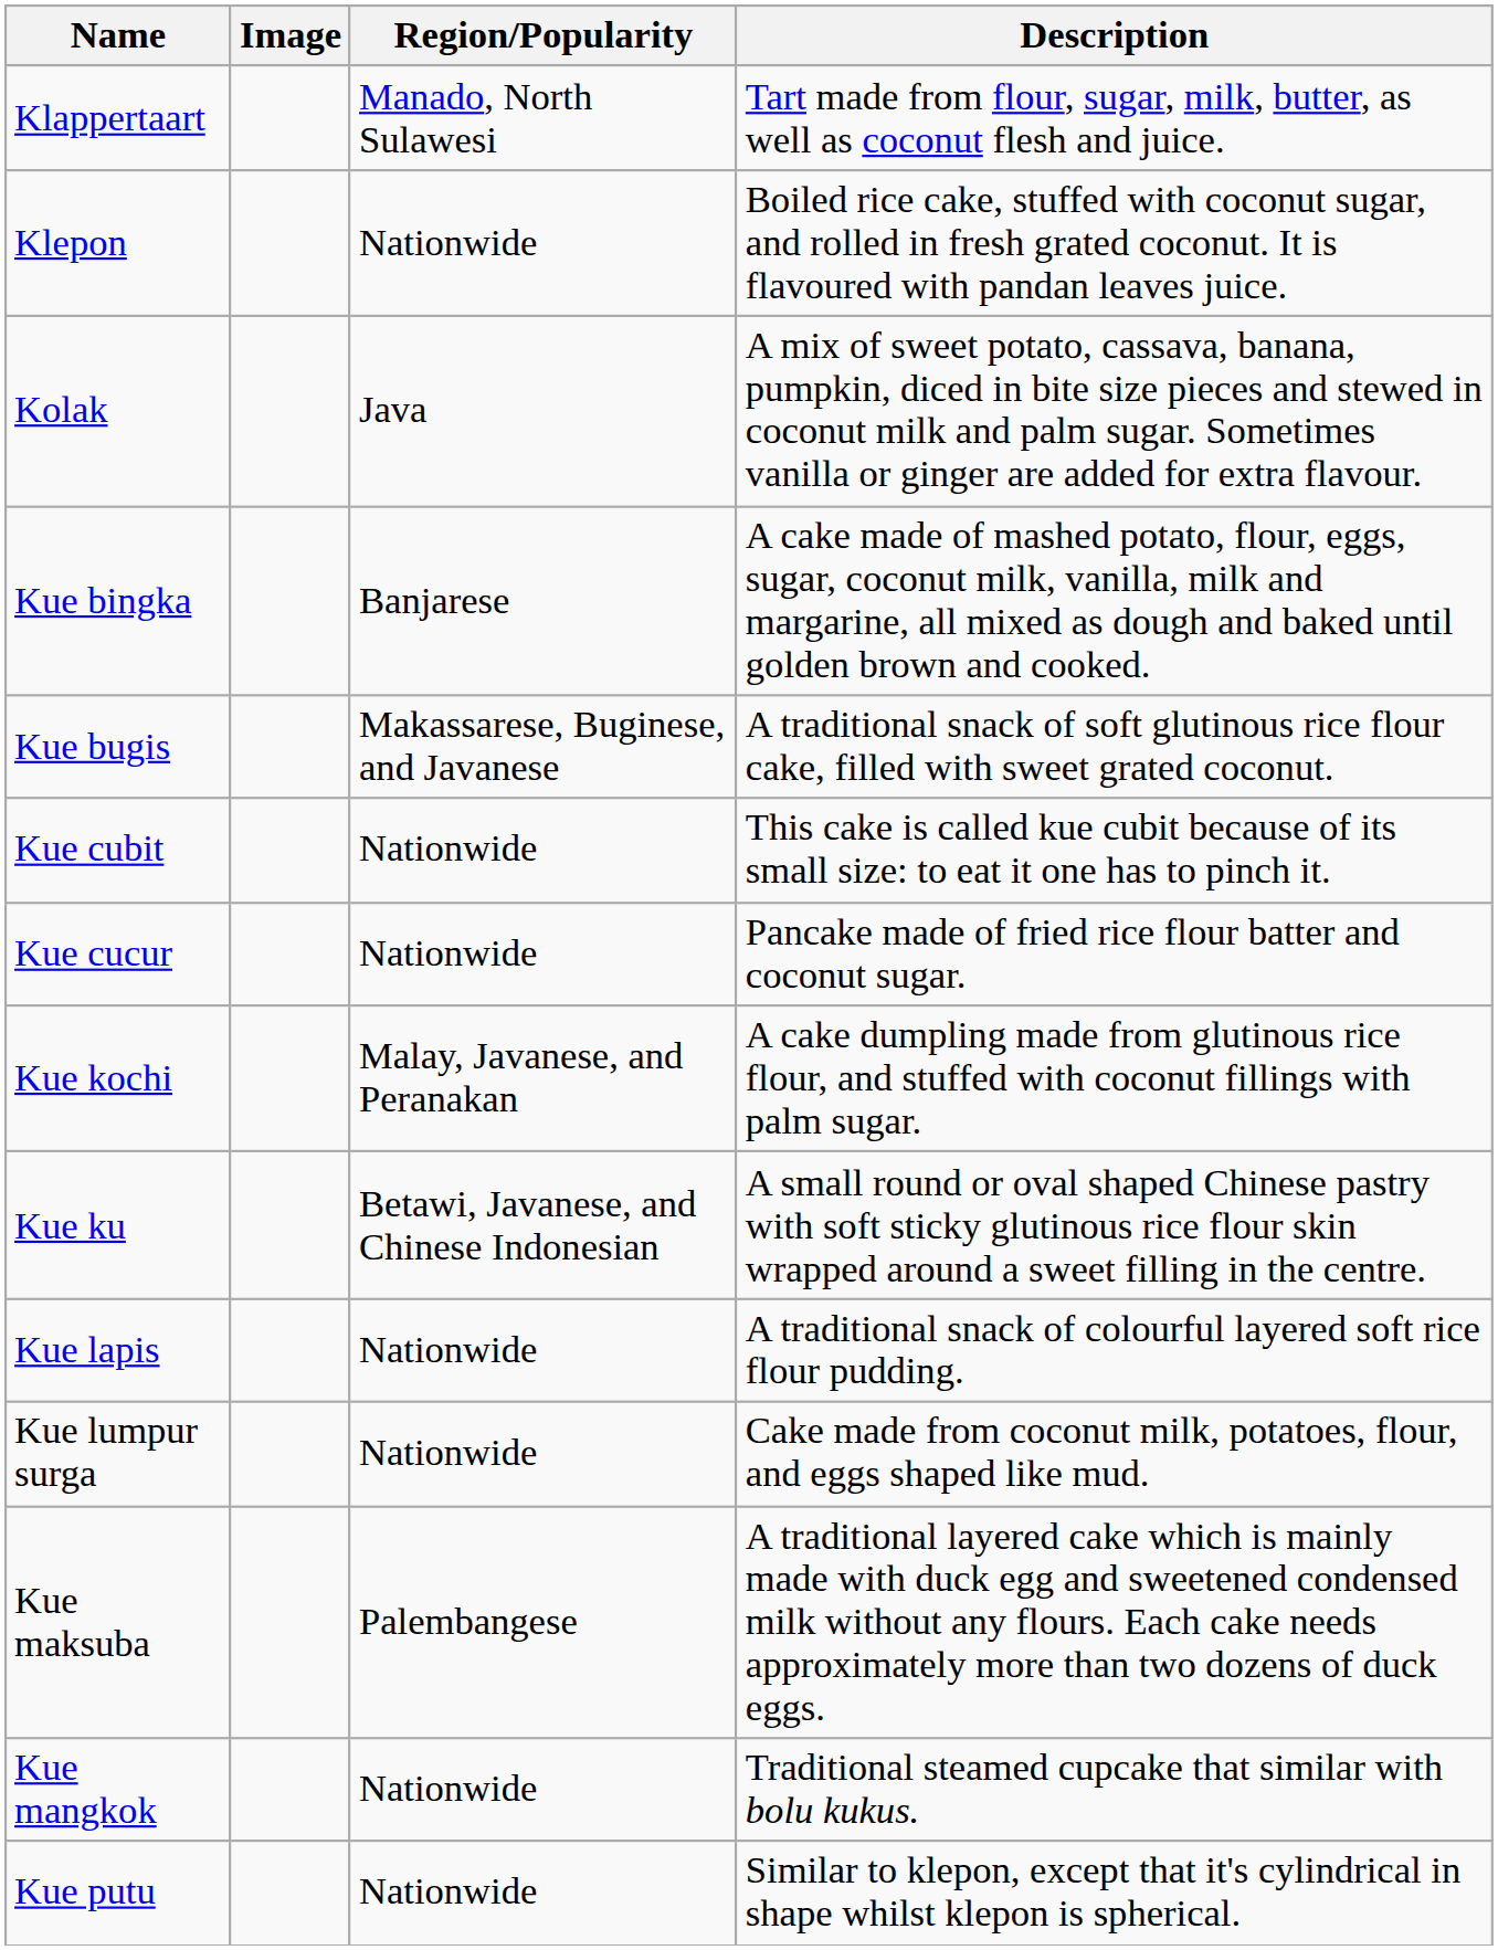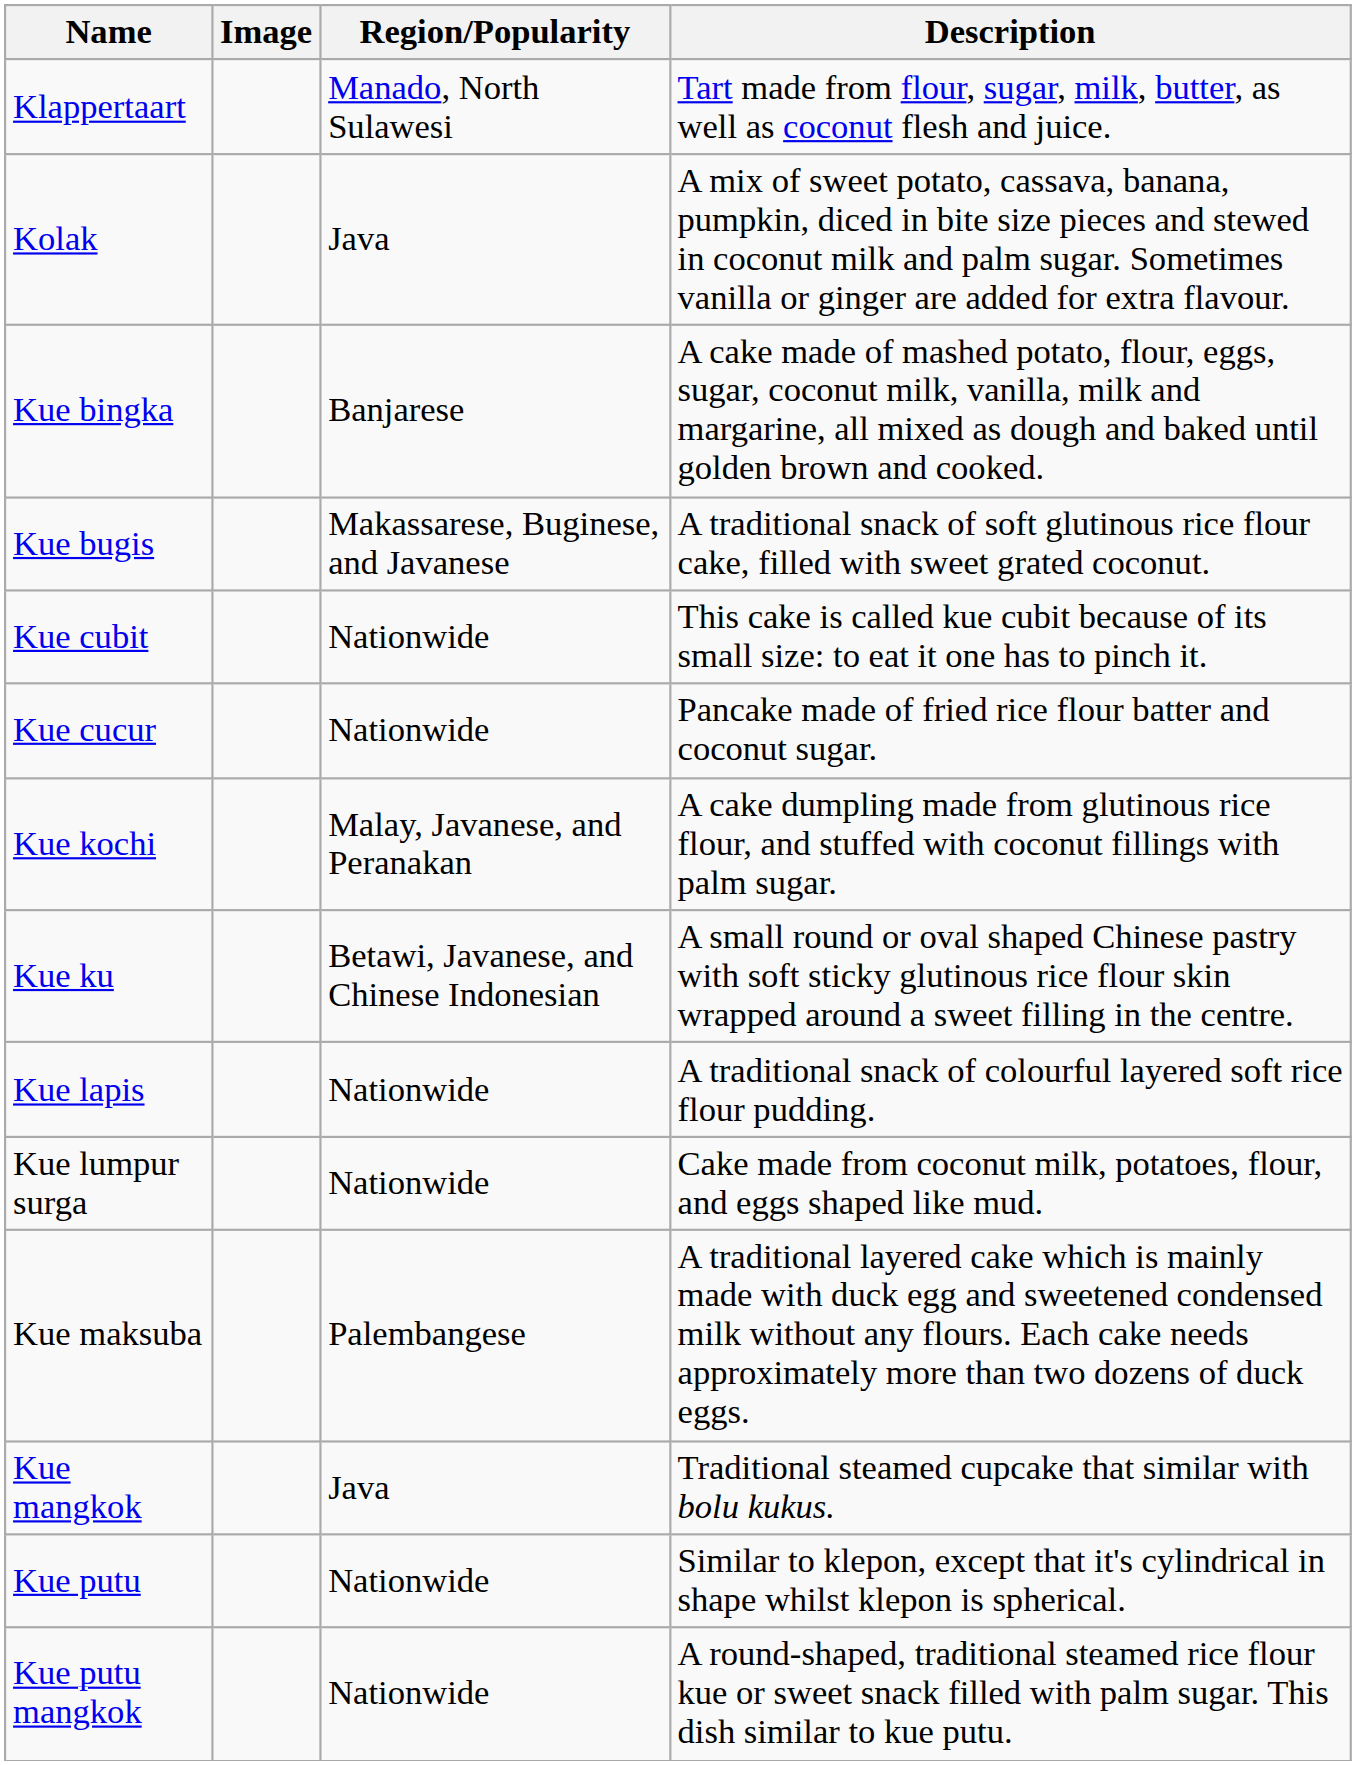 <table class="wikitable sortable" width="100%">
 <tr>
 <th>Name</th>
 <th>Image</th>
 <th>Region/Popularity</th>
 <th>Description</th>
 </tr>
 <tr>
 <td><a href='#'>Klappertaart</a></td>
 <td></td>
 <td><a href='#'>Manado</a>, North Sulawesi</td>
 <td><a href='#'>Tart</a> made from <a href='#'>flour</a>, <a href='#'>sugar</a>, <a href='#'>milk</a>, <a href='#'>butter</a>, as well as <a href='#'>coconut</a> flesh and juice.</td>
-</tr>
-<tr>
-<td><a href='#'>Klepon</a></td>
-<td></td>
-<td>Nationwide</td>
-<td>Boiled rice cake, stuffed with coconut sugar, and rolled in fresh grated coconut. It is flavoured with pandan leaves juice.</td>
 </tr>
 <tr>
 <td><a href='#'>Kolak</a></td>
 <td></td>
 <td>Java</td>
 <td>A mix of sweet potato, cassava, banana, pumpkin, diced in bite size pieces and stewed in coconut milk and palm sugar. Sometimes vanilla or ginger are added for extra flavour.</td>
 </tr>
 <tr>
 <td><a href='#'>Kue bingka</a></td>
 <td></td>
 <td>Banjarese</td>
 <td>A cake made of mashed potato, flour, eggs, sugar, coconut milk, vanilla, milk and margarine, all mixed as dough and baked until golden brown and cooked.</td>
 </tr>
 <tr>
 <td><a href='#'>Kue bugis</a></td>
 <td></td>
 <td>Makassarese, Buginese, and Javanese</td>
 <td>A traditional snack of soft glutinous rice flour cake, filled with sweet grated coconut.</td>
 </tr>
 <tr>
 <td><a href='#'>Kue cubit</a></td>
 <td></td>
 <td>Nationwide</td>
 <td>This cake is called kue cubit because of its small size: to eat it one has to pinch it.</td>
 </tr>
 <tr>
 <td><a href='#'>Kue cucur</a></td>
 <td></td>
 <td>Nationwide</td>
 <td>Pancake made of fried rice flour batter and coconut sugar.</td>
 </tr>
 <tr>
 <td><a href='#'>Kue kochi</a></td>
 <td></td>
 <td>Malay, Javanese, and Peranakan</td>
 <td>A cake dumpling made from glutinous rice flour, and stuffed with coconut fillings with palm sugar.</td>
 </tr>
 <tr>
 <td><a href='#'>Kue ku</a></td>
 <td></td>
 <td>Betawi, Javanese, and Chinese Indonesian</td>
 <td>A small round or oval shaped Chinese pastry with soft sticky glutinous rice flour skin wrapped around a sweet filling in the centre.</td>
 </tr>
 <tr>
 <td><a href='#'>Kue lapis</a></td>
 <td></td>
 <td>Nationwide</td>
 <td>A traditional snack of colourful layered soft rice flour pudding.</td>
 </tr>
 <tr>
 <td>Kue lumpur surga</td>
 <td></td>
 <td>Nationwide</td>
 <td>Cake made from coconut milk, potatoes, flour, and eggs shaped like mud.</td>
 </tr>
 <tr>
 <td>Kue maksuba</td>
 <td></td>
 <td>Palembangese</td>
 <td>A traditional layered cake which is mainly made with duck egg and sweetened condensed milk without any flours. Each cake needs approximately more than two dozens of duck eggs.</td>
 </tr>
 <tr>
 <td><a href='#'>Kue mangkok</a></td>
 <td></td>
-<td>Nationwide</td>
+<td>Java</td>
 <td>Traditional steamed cupcake that similar with <em>bolu kukus.</em></td>
 </tr>
 <tr>
 <td><a href='#'>Kue putu</a></td>
 <td></td>
 <td>Nationwide</td>
 <td>Similar to klepon, except that it's cylindrical in shape whilst klepon is spherical.</td>
 </tr>
 <tr>
+<td><a href='#'>Kue putu mangkok</a></td>
+<td></td>
+<td>Nationwide</td>
+<td>A round-shaped, traditional steamed rice flour kue or sweet snack filled with palm sugar. This dish similar to kue putu.</td>
+</tr>
+<tr>
 </tr>
 </table>
